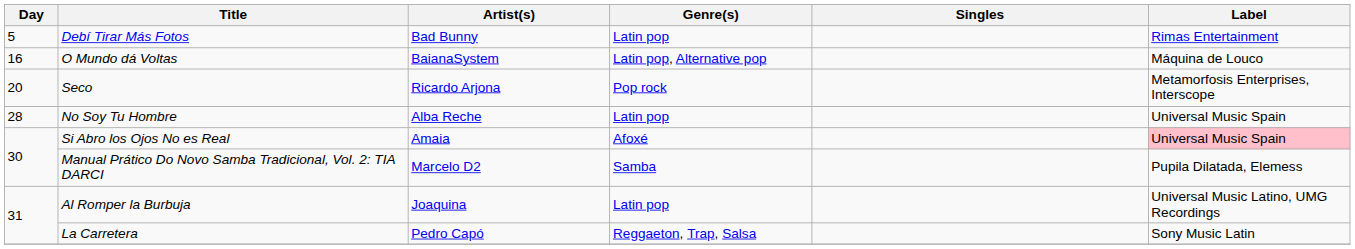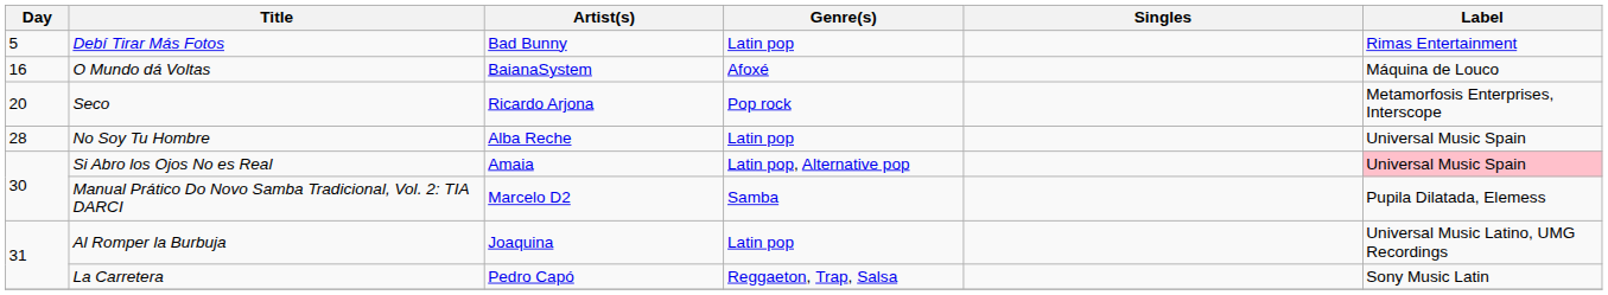 <table class="wikitable" style="width:100%; margin-bottom:4px">
 <tr>
 <th scope="col" width="4%">Day</th>
 <th scope="col" width="26%">Title</th>
 <th scope="col" width="15%">Artist(s)</th>
 <th scope="col" width="15%">Genre(s)</th>
 <th scope="col" width="25%">Singles</th>
 <th scope="col" width="15%">Label</th>
 </tr>
 <tr>
 <td>5</td>
 <td><em><a href='#'>Debí Tirar Más Fotos</a></em></td>
 <td><a href='#'>Bad Bunny</a></td>
 <td><a href='#'>Latin pop</a></td>
 <td></td>
 <td><a href='#'>Rimas Entertainment</a></td>
 </tr>
 <tr>
 <td>16</td>
 <td><em>O Mundo dá Voltas</em></td>
 <td><a href='#'>BaianaSystem</a></td>
-<td><a href='#'>Latin pop</a>, <a href='#'>Alternative pop</a></td>
+<td><a href='#'>Afoxé</a></td>
 <td></td>
 <td>Máquina de Louco</td>
 </tr>
 <tr>
 <td>20</td>
 <td><em>Seco</em></td>
 <td><a href='#'>Ricardo Arjona</a></td>
 <td><a href='#'>Pop rock</a></td>
 <td></td>
 <td>Metamorfosis Enterprises, Interscope</td>
 </tr>
 <tr>
 <td>28</td>
 <td><em>No Soy Tu Hombre</em></td>
 <td><a href='#'>Alba Reche</a></td>
 <td><a href='#'>Latin pop</a></td>
 <td></td>
 <td>Universal Music Spain</td>
 </tr>
 <tr>
 <td rowspan="2">30</td>
 <td><em>Si Abro los Ojos No es Real</em></td>
 <td><a href='#'>Amaia</a></td>
-<td><a href='#'>Afoxé</a></td>
+<td><a href='#'>Latin pop</a>, <a href='#'>Alternative pop</a></td>
 <td></td>
 <td style="background: pink;">Universal Music Spain</td>
 </tr>
 <tr>
 <td><em>Manual Prático Do Novo Samba Tradicional, Vol. 2: TIA DARCI</em></td>
 <td><a href='#'>Marcelo D2</a></td>
 <td><a href='#'>Samba</a></td>
 <td></td>
 <td>Pupila Dilatada, Elemess</td>
 </tr>
 <tr>
 <td rowspan="2">31</td>
 <td><em>Al Romper la Burbuja</em></td>
 <td><a href='#'>Joaquina</a></td>
 <td><a href='#'>Latin pop</a></td>
 <td></td>
 <td>Universal Music Latino, UMG Recordings</td>
 </tr>
 <tr>
 <td><em>La Carretera</em></td>
 <td><a href='#'>Pedro Capó</a></td>
 <td><a href='#'>Reggaeton</a>, <a href='#'>Trap</a>, <a href='#'>Salsa</a></td>
 <td></td>
 <td>Sony Music Latin</td>
 </tr>
 <tr>
 </tr>
 </table>
